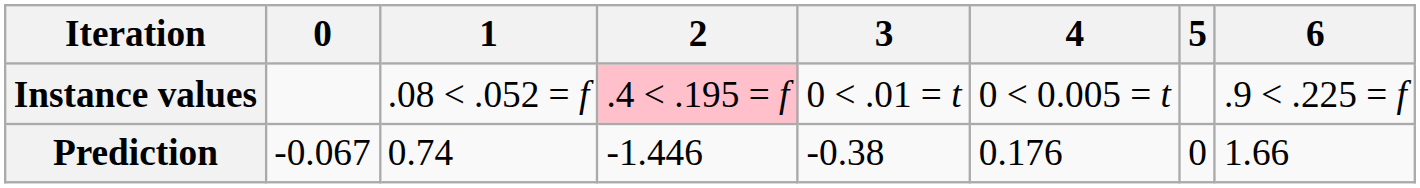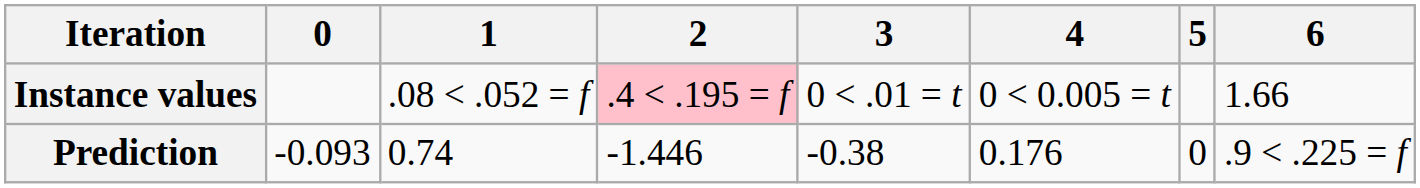 <table class="wikitable">
 <tr>
 <th>Iteration</th>
 <th>0</th>
 <th>1</th>
 <th>2</th>
 <th>3</th>
 <th>4</th>
 <th>5</th>
 <th>6</th>
 </tr>
 <tr>
 <th>Instance values</th>
 <td></td>
 <td>.08 < .052 = <em>f</em></td>
 <td style="background: pink;">.4 < .195 = <em>f</em></td>
 <td>0 < .01 = <em>t</em></td>
 <td>0 < 0.005 = <em>t</em></td>
 <td></td>
-<td>.9 < .225 = <em>f</em></td>
+<td>1.66</td>
 </tr>
 <tr>
 <th>Prediction</th>
-<td>-0.067</td>
+<td>-0.093</td>
 <td>0.74</td>
 <td>-1.446</td>
 <td>-0.38</td>
 <td>0.176</td>
 <td>0</td>
-<td>1.66</td>
+<td>.9 < .225 = <em>f</em></td>
 </tr>
 </table>
